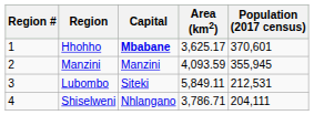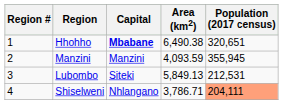 <table class="wikitable sortable" style="margin:1em auto;">
 <tr bgcolor=#ACE1AF>
 <th>Region #</th>
 <th>Region</th>
 <th>Capital</th>
 <th>Area <br> (km<sup>2</sup>)</th>
 <th>Population <br> (2017 census)</th>
 </tr>
 <tr>
 <td>1</td>
 <td><a href='#'>Hhohho</a></td>
 <td><strong><a href='#'>Mbabane</a></strong></td>
-<td>3,625.17</td>
-<td>370,601</td>
+<td>6,490.38</td>
+<td>320,651</td>
 </tr>
 <tr>
 <td>2</td>
 <td><a href='#'>Manzini</a></td>
 <td><a href='#'>Manzini</a></td>
 <td>4,093.59</td>
 <td>355,945</td>
 </tr>
 <tr>
 <td>3</td>
 <td><a href='#'>Lubombo</a></td>
 <td><a href='#'>Siteki</a></td>
-<td>5,849.11</td>
+<td>5,849.13</td>
 <td>212,531</td>
 </tr>
 <tr>
 <td>4</td>
 <td><a href='#'>Shiselweni</a></td>
 <td><a href='#'>Nhlangano</a></td>
 <td>3,786.71</td>
-<td>204,111</td>
+<td style="background: lightsalmon;">204,111</td>
 </tr>
 </table>
